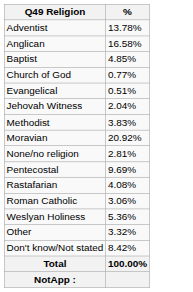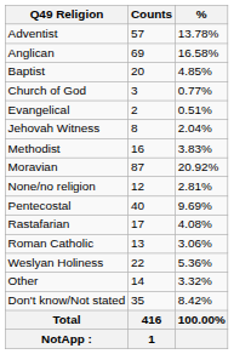 <table class="wikitable sortable">
 <tr>
 <th>Q49 Religion</th>
+<th>Counts</th>
 <th>%</th>
 </tr>
 <tr>
 <td>Adventist</td>
+<td>57</td>
 <td>13.78%</td>
 </tr>
 <tr>
 <td>Anglican</td>
+<td>69</td>
 <td>16.58%</td>
 </tr>
 <tr>
 <td>Baptist</td>
+<td>20</td>
 <td>4.85%</td>
 </tr>
 <tr>
 <td>Church of God</td>
+<td>3</td>
 <td>0.77%</td>
 </tr>
 <tr>
 <td>Evangelical</td>
+<td>2</td>
 <td>0.51%</td>
 </tr>
 <tr>
 <td>Jehovah Witness</td>
+<td>8</td>
 <td>2.04%</td>
 </tr>
 <tr>
 <td>Methodist</td>
+<td>16</td>
 <td>3.83%</td>
 </tr>
 <tr>
 <td>Moravian</td>
+<td>87</td>
 <td>20.92%</td>
 </tr>
 <tr>
 <td>None/no religion</td>
+<td>12</td>
 <td>2.81%</td>
 </tr>
 <tr>
 <td>Pentecostal</td>
+<td>40</td>
 <td>9.69%</td>
 </tr>
 <tr>
 <td>Rastafarian</td>
+<td>17</td>
 <td>4.08%</td>
 </tr>
 <tr>
 <td>Roman Catholic</td>
+<td>13</td>
 <td>3.06%</td>
 </tr>
 <tr>
 <td>Weslyan Holiness</td>
+<td>22</td>
 <td>5.36%</td>
 </tr>
 <tr>
 <td>Other</td>
+<td>14</td>
 <td>3.32%</td>
 </tr>
 <tr>
 <td>Don't know/Not stated</td>
+<td>35</td>
 <td>8.42%</td>
 </tr>
 <tr>
 <th>Total</th>
+<th>416</th>
 <th>100.00%</th>
 </tr>
 <tr>
 <th>NotApp :</th>
+<th>1</th>
 <th></th>
 </tr>
 </table>
